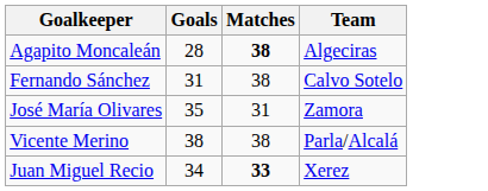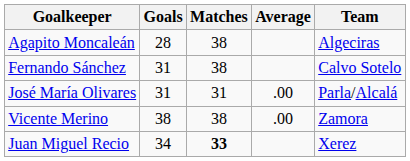 <table class="wikitable sortable">
 <tr>
 <th>Goalkeeper</th>
 <th>Goals</th>
 <th>Matches</th>
+<th>Average</th>
 <th>Team</th>
 </tr>
 <tr>
 <td> <a href='#'>Agapito Moncaleán</a></td>
 <td style="text-align:center;">28</td>
-<td style="text-align:center;"><strong>38</strong></td>
+<td style="text-align:center;">38</td>
+<td style="text-align:center;"></td>
 <td><a href='#'>Algeciras</a></td>
 </tr>
 <tr>
 <td> <a href='#'>Fernando Sánchez</a></td>
 <td style="text-align:center;">31</td>
 <td style="text-align:center;">38</td>
+<td style="text-align:center;"></td>
 <td><a href='#'>Calvo Sotelo</a></td>
 </tr>
 <tr>
 <td> <a href='#'>José María Olivares</a></td>
-<td style="text-align:center;">35</td>
 <td style="text-align:center;">31</td>
-<td><a href='#'>Zamora</a></td>
+<td style="text-align:center;">31</td>
+<td style="text-align:center;">.00</td>
+<td><a href='#'>Parla</a>/<a href='#'>Alcalá</a></td>
 </tr>
 <tr>
 <td> <a href='#'>Vicente Merino</a></td>
 <td style="text-align:center;">38</td>
 <td style="text-align:center;">38</td>
-<td><a href='#'>Parla</a>/<a href='#'>Alcalá</a></td>
+<td style="text-align:center;">.00</td>
+<td><a href='#'>Zamora</a></td>
 </tr>
 <tr>
 <td> <a href='#'>Juan Miguel Recio</a></td>
 <td style="text-align:center;">34</td>
 <td style="text-align:center;"><strong>33</strong></td>
+<td style="text-align:center;"></td>
 <td><a href='#'>Xerez</a></td>
 </tr>
 </table>
